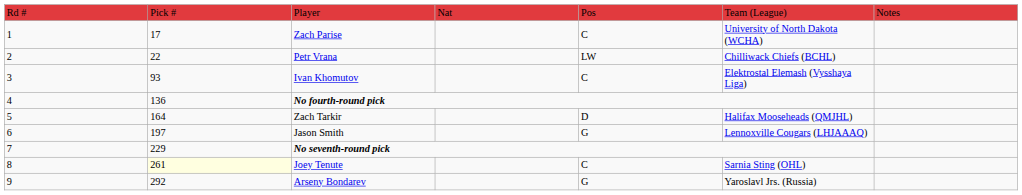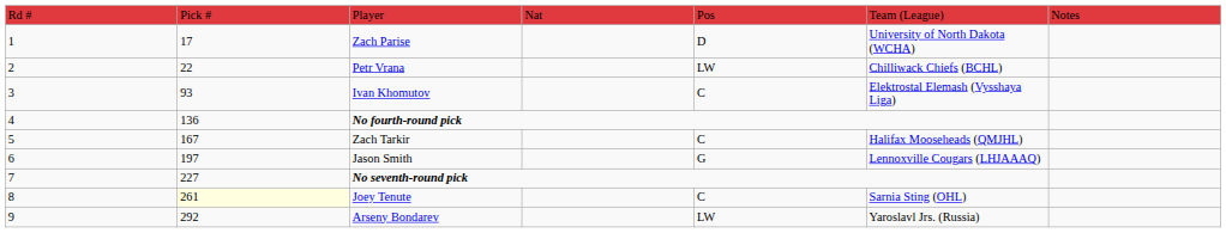 <table class="wikitable" style="width: 100%">
 <tr>
 <td width="5%"; bgcolor="#E13A3E">Rd #</td>
 <td width="5%"; bgcolor="#E13A3E">Pick #</td>
 <td width="5%"; bgcolor="#E13A3E">Player</td>
 <td width="5%"; bgcolor="#E13A3E">Nat</td>
 <td width="5%"; bgcolor="#E13A3E">Pos</td>
 <td width="5%"; bgcolor="#E13A3E">Team (League)</td>
 <td width="5%"; bgcolor="#E13A3E">Notes</td>
 </tr>
 <tr>
 <td>1</td>
 <td>17</td>
 <td><a href='#'>Zach Parise</a></td>
 <td></td>
-<td>C</td>
+<td>D</td>
 <td><a href='#'>University of North Dakota</a> (<a href='#'>WCHA</a>)</td>
 <td></td>
 </tr>
 <tr>
 <td>2</td>
 <td>22</td>
 <td><a href='#'>Petr Vrana</a></td>
 <td></td>
 <td>LW</td>
 <td><a href='#'>Chilliwack Chiefs</a> (<a href='#'>BCHL</a>)</td>
 <td></td>
 </tr>
 <tr>
 <td>3</td>
 <td>93</td>
 <td><a href='#'>Ivan Khomutov</a></td>
 <td></td>
 <td>C</td>
 <td><a href='#'>Elektrostal Elemash</a> (<a href='#'>Vysshaya Liga</a>)</td>
 <td></td>
 </tr>
 <tr>
 <td>4</td>
 <td>136</td>
 <td colspan="4"><strong><em>No fourth-round pick</em></strong></td>
 <td></td>
 </tr>
 <tr>
 <td>5</td>
-<td>164</td>
+<td>167</td>
 <td>Zach Tarkir</td>
 <td></td>
-<td>D</td>
+<td>C</td>
 <td><a href='#'>Halifax Mooseheads</a> (<a href='#'>QMJHL</a>)</td>
 <td></td>
 </tr>
 <tr>
 <td>6</td>
 <td>197</td>
 <td>Jason Smith</td>
 <td></td>
 <td>G</td>
 <td><a href='#'>Lennoxville Cougars</a> (<a href='#'>LHJAAAQ</a>)</td>
 <td></td>
 </tr>
 <tr>
 <td>7</td>
-<td>229</td>
+<td>227</td>
 <td colspan="4"><strong><em>No seventh-round pick</em></strong></td>
 <td></td>
 </tr>
 <tr>
 <td>8</td>
 <td style="background: lightyellow;">261</td>
 <td><a href='#'>Joey Tenute</a></td>
 <td></td>
 <td>C</td>
 <td><a href='#'>Sarnia Sting</a> (<a href='#'>OHL</a>)</td>
 <td></td>
 </tr>
 <tr>
 <td>9</td>
 <td>292</td>
 <td><a href='#'>Arseny Bondarev</a></td>
 <td></td>
-<td>G</td>
+<td>LW</td>
 <td>Yaroslavl Jrs. (Russia)</td>
 <td></td>
 </tr>
 </table>
